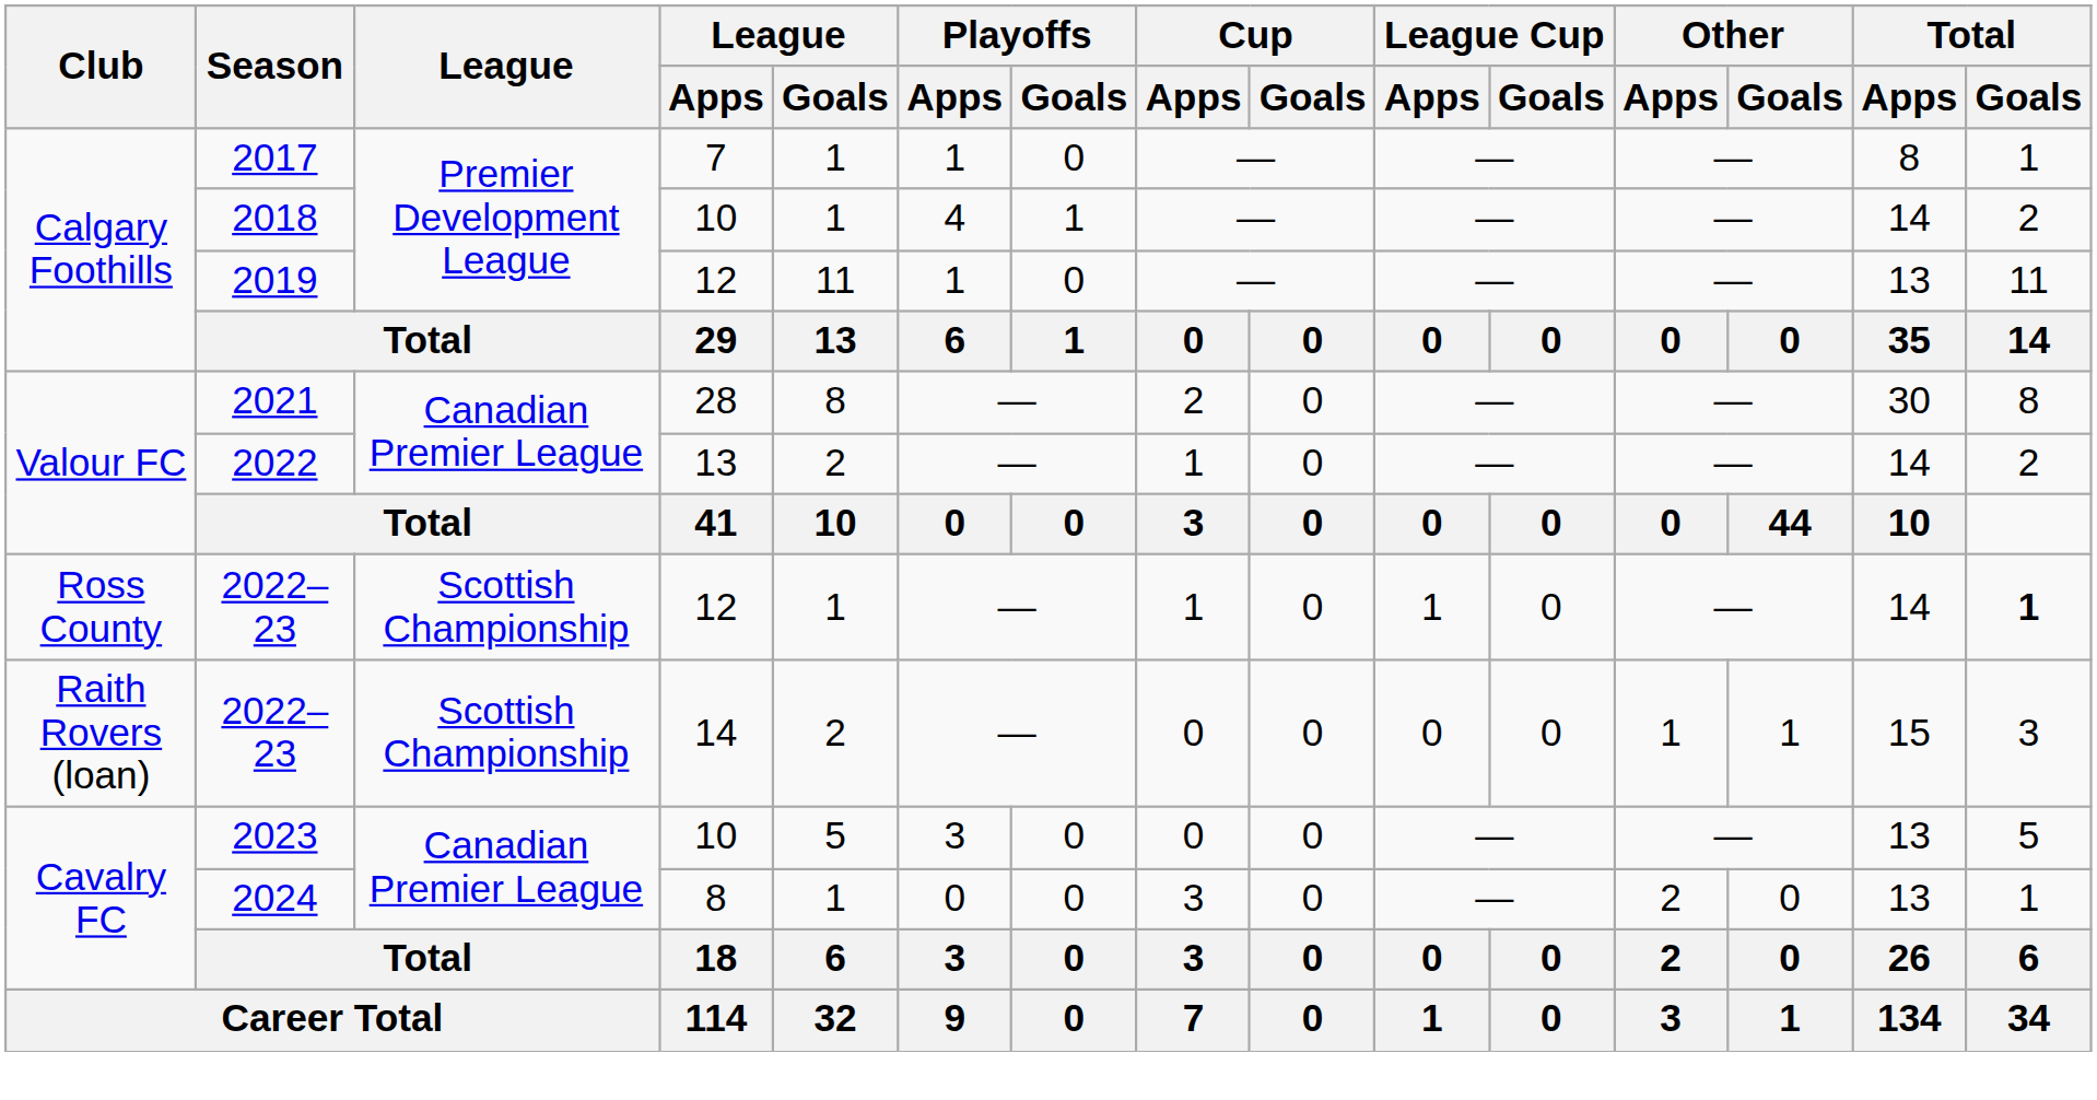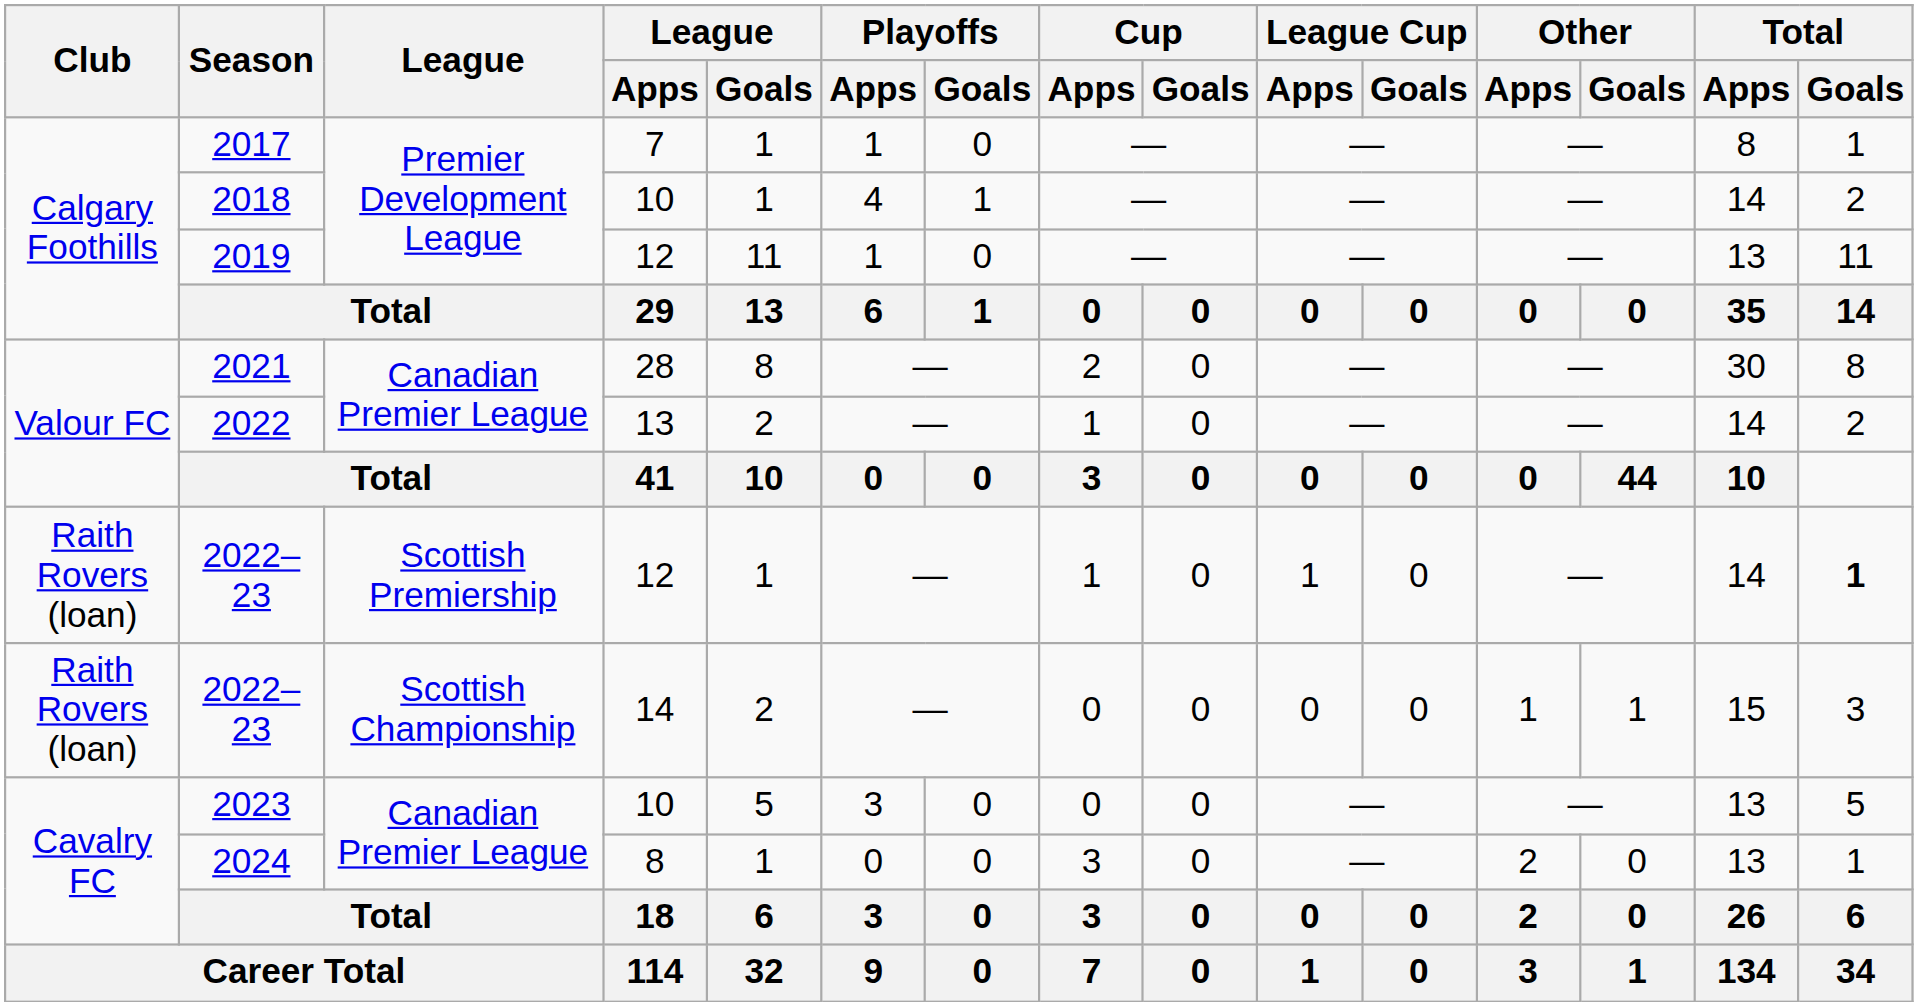 <table class="wikitable" style="text-align: center;">
 <tr>
 <th rowspan="2">Club</th>
 <th rowspan="2">Season</th>
 <th rowspan="2">League</th>
 <th colspan="2">League</th>
 <th colspan="2">Playoffs</th>
 <th colspan="2">Cup</th>
 <th colspan="2">League Cup</th>
 <th colspan="2">Other</th>
 <th colspan="2">Total</th>
 </tr>
 <tr>
 <th>Apps</th>
 <th>Goals</th>
 <th>Apps</th>
 <th>Goals</th>
 <th>Apps</th>
 <th>Goals</th>
 <th>Apps</th>
 <th>Goals</th>
 <th>Apps</th>
 <th>Goals</th>
 <th>Apps</th>
 <th>Goals</th>
 </tr>
 <tr>
 <td rowspan="4"><a href='#'>Calgary Foothills</a></td>
 <td><a href='#'>2017</a></td>
 <td rowspan="3"><a href='#'>Premier Development League</a></td>
 <td>7</td>
 <td>1</td>
 <td>1</td>
 <td>0</td>
 <td colspan="2">—</td>
 <td colspan="2">—</td>
 <td colspan="2">—</td>
 <td>8</td>
 <td>1</td>
 </tr>
 <tr>
 <td><a href='#'>2018</a></td>
 <td>10</td>
 <td>1</td>
 <td>4</td>
 <td>1</td>
 <td colspan="2">—</td>
 <td colspan="2">—</td>
 <td colspan="2">—</td>
 <td>14</td>
 <td>2</td>
 </tr>
 <tr>
 <td><a href='#'>2019</a></td>
 <td>12</td>
 <td>11</td>
 <td>1</td>
 <td>0</td>
 <td colspan="2">—</td>
 <td colspan="2">—</td>
 <td colspan="2">—</td>
 <td>13</td>
 <td>11</td>
 </tr>
 <tr>
 <th colspan="2">Total</th>
 <th>29</th>
 <th>13</th>
 <th>6</th>
 <th>1</th>
 <th>0</th>
 <th>0</th>
 <th>0</th>
 <th>0</th>
 <th>0</th>
 <th>0</th>
 <th>35</th>
 <th>14</th>
 </tr>
 <tr>
 <td rowspan="3"><a href='#'>Valour FC</a></td>
 <td><a href='#'>2021</a></td>
 <td rowspan="2"><a href='#'>Canadian Premier League</a></td>
 <td>28</td>
 <td>8</td>
 <td colspan="2">—</td>
 <td>2</td>
 <td>0</td>
 <td colspan="2">—</td>
 <td colspan="2">—</td>
 <td>30</td>
 <td>8</td>
 </tr>
 <tr>
 <td><a href='#'>2022</a></td>
 <td>13</td>
 <td>2</td>
 <td colspan="2">—</td>
 <td>1</td>
 <td>0</td>
 <td colspan="2">—</td>
 <td colspan="2">—</td>
 <td>14</td>
 <td>2</td>
 </tr>
 <tr>
 <th colspan="2">Total</th>
 <th>41</th>
 <th>10</th>
 <th>0</th>
 <th>0</th>
 <th>3</th>
 <th>0</th>
 <th>0</th>
 <th>0</th>
 <th>0</th>
 <th>44</th>
 <th>10</th>
 </tr>
 <tr>
-<td><a href='#'>Ross County</a></td>
+<td><a href='#'>Raith Rovers</a> (loan)</td>
 <td><a href='#'>2022–23</a></td>
-<td><a href='#'>Scottish Championship</a></td>
+<td><a href='#'>Scottish Premiership</a></td>
 <td>12</td>
 <td>1</td>
 <td colspan="2">—</td>
 <td>1</td>
 <td>0</td>
 <td>1</td>
 <td>0</td>
 <td colspan="2">—</td>
 <td>14</td>
 <td><strong>1</strong></td>
 </tr>
 <tr>
 <td><a href='#'>Raith Rovers</a> (loan)</td>
 <td><a href='#'>2022–23</a></td>
 <td><a href='#'>Scottish Championship</a></td>
 <td>14</td>
 <td>2</td>
 <td colspan="2">—</td>
 <td>0</td>
 <td>0</td>
 <td>0</td>
 <td>0</td>
 <td>1</td>
 <td>1</td>
 <td>15</td>
 <td>3</td>
 </tr>
 <tr>
 <td rowspan="3"><a href='#'>Cavalry FC</a></td>
 <td><a href='#'>2023</a></td>
 <td rowspan="2"><a href='#'>Canadian Premier League</a></td>
 <td>10</td>
 <td>5</td>
 <td>3</td>
 <td>0</td>
 <td>0</td>
 <td>0</td>
 <td colspan="2">—</td>
 <td colspan="2">—</td>
 <td>13</td>
 <td>5</td>
 </tr>
 <tr>
 <td><a href='#'>2024</a></td>
 <td>8</td>
 <td>1</td>
 <td>0</td>
 <td>0</td>
 <td>3</td>
 <td>0</td>
 <td colspan="2">—</td>
 <td>2</td>
 <td>0</td>
 <td>13</td>
 <td>1</td>
 </tr>
 <tr>
 <th colspan="2">Total</th>
 <th>18</th>
 <th>6</th>
 <th>3</th>
 <th>0</th>
 <th>3</th>
 <th>0</th>
 <th>0</th>
 <th>0</th>
 <th>2</th>
 <th>0</th>
 <th>26</th>
 <th>6</th>
 </tr>
 <tr>
 <th colspan="3">Career Total</th>
 <th>114</th>
 <th>32</th>
 <th>9</th>
 <th>0</th>
 <th>7</th>
 <th>0</th>
 <th>1</th>
 <th>0</th>
 <th>3</th>
 <th>1</th>
 <th>134</th>
 <th>34</th>
 </tr>
 </table>
